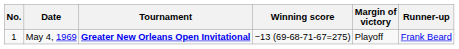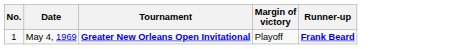 <table class="wikitable" style="font-size:95%;">
 <tr>
 <th>No.</th>
 <th>Date</th>
 <th>Tournament</th>
-<th>Winning score</th>
 <th>Margin of<br>victory</th>
 <th>Runner-up</th>
 </tr>
 <tr>
 <td align=center>1</td>
 <td align=right>May 4, <a href='#'>1969</a></td>
 <td><strong><a href='#'>Greater New Orleans Open Invitational</a></strong></td>
-<td>−13 (69-68-71-67=275)</td>
 <td>Playoff</td>
-<td> <a href='#'>Frank Beard</a></td>
+<td><strong> <a href='#'>Frank Beard</a></strong></td>
 </tr>
 </table>
